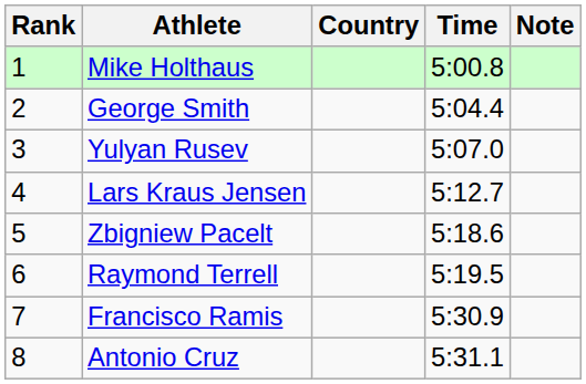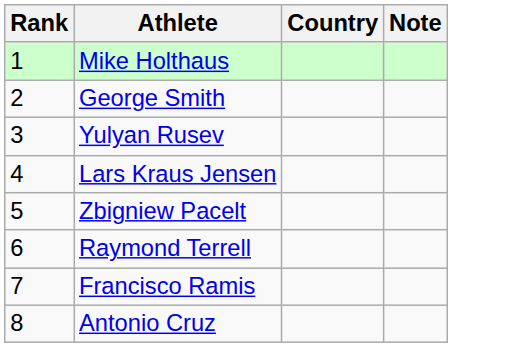 <table class="wikitable sortable">
 <tr>
 <th>Rank</th>
 <th>Athlete</th>
 <th>Country</th>
-<th>Time</th>
 <th>Note</th>
 </tr>
 <tr bgcolor=#CCFFCC>
 <td>1</td>
 <td><a href='#'>Mike Holthaus</a></td>
 <td></td>
-<td>5:00.8</td>
 <td></td>
 </tr>
 <tr>
 <td>2</td>
 <td><a href='#'>George Smith</a></td>
 <td></td>
-<td>5:04.4</td>
 <td></td>
 </tr>
 <tr>
 <td>3</td>
 <td><a href='#'>Yulyan Rusev</a></td>
 <td></td>
-<td>5:07.0</td>
 <td></td>
 </tr>
 <tr>
 <td>4</td>
 <td><a href='#'>Lars Kraus Jensen</a></td>
 <td></td>
-<td>5:12.7</td>
 <td></td>
 </tr>
 <tr>
 <td>5</td>
 <td><a href='#'>Zbigniew Pacelt</a></td>
 <td></td>
-<td>5:18.6</td>
 <td></td>
 </tr>
 <tr>
 <td>6</td>
 <td><a href='#'>Raymond Terrell</a></td>
 <td></td>
-<td>5:19.5</td>
 <td></td>
 </tr>
 <tr>
 <td>7</td>
 <td><a href='#'>Francisco Ramis</a></td>
 <td></td>
-<td>5:30.9</td>
 <td></td>
 </tr>
 <tr>
 <td>8</td>
 <td><a href='#'>Antonio Cruz</a></td>
 <td></td>
-<td>5:31.1</td>
 <td></td>
 </tr>
 </table>
